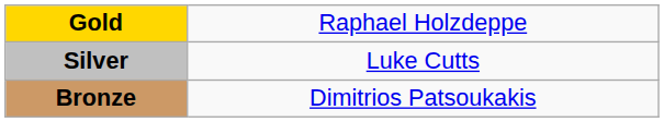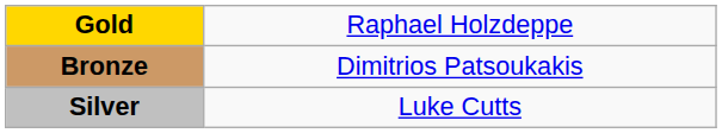 <table class="wikitable" style="text-align:center; " width="35%">
 <tr>
 <td bgcolor="gold"><strong>Gold</strong></td>
 <td><a href='#'>Raphael Holzdeppe</a><br>  <small><em></em></small></td>
 </tr>
 <tr>
+<td bgcolor="CC9966"><strong>Bronze</strong></td>
+<td><a href='#'>Dimitrios Patsoukakis</a><br>  <small><em></em></small></td>
+</tr>
+<tr>
 <td bgcolor="silver"><strong>Silver</strong></td>
 <td><a href='#'>Luke Cutts</a><br>  <small><em></em></small></td>
 </tr>
-<tr>
-<td bgcolor="CC9966"><strong>Bronze</strong></td>
-<td><a href='#'>Dimitrios Patsoukakis</a><br>  <small><em></em></small></td>
-</tr>
 </table>
